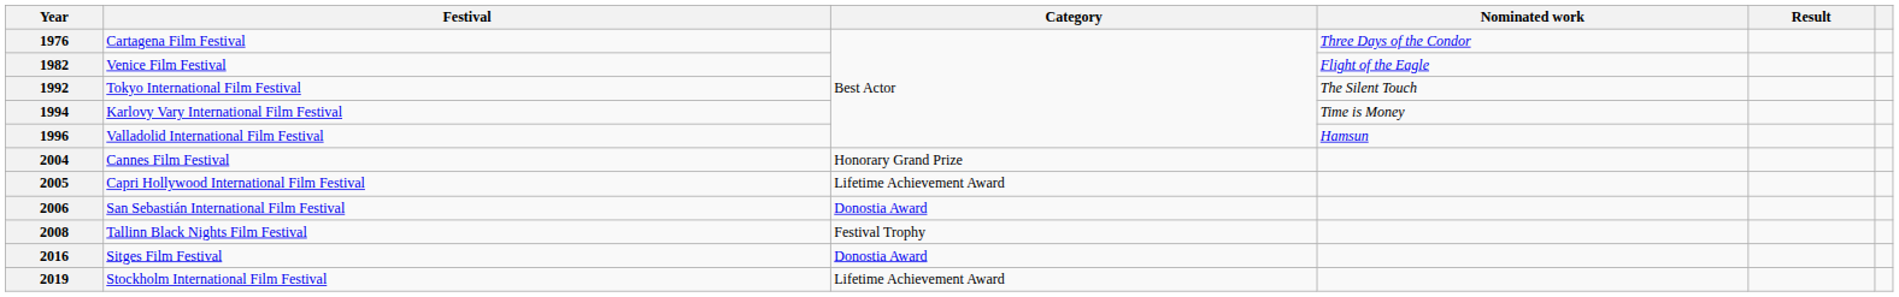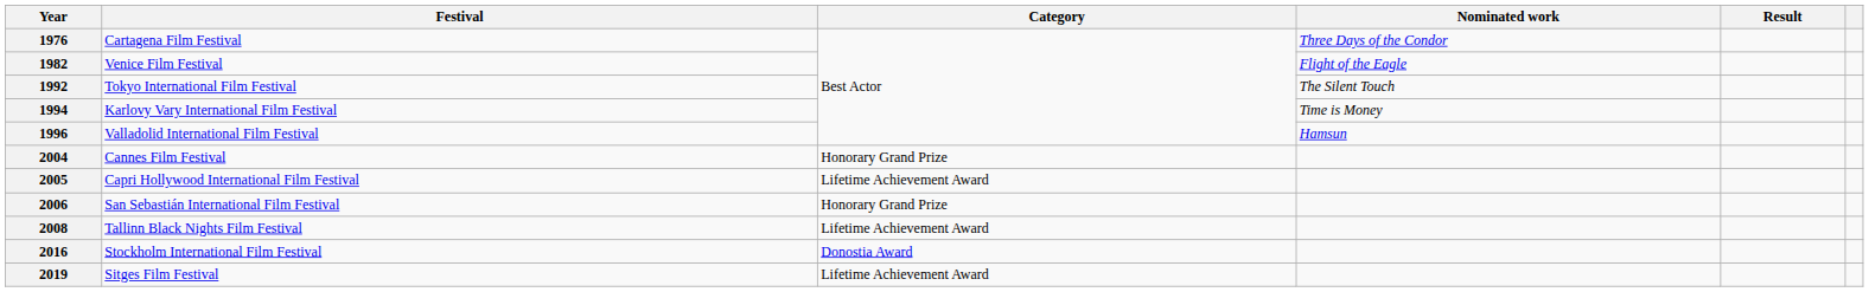 <table class="wikitable sortable" width="100%" cellpadding="4" style="font-size: 95%">
 <tr>
 <th scope="col">Year</th>
 <th scope="col">Festival</th>
 <th scope="col">Category</th>
 <th scope="col">Nominated work</th>
 <th scope="col">Result</th>
 <th scope="col" class="unsortable"></th>
 </tr>
 <tr>
 <th>1976</th>
 <td><a href='#'>Cartagena Film Festival</a></td>
 <td rowspan="5">Best Actor</td>
 <td><em><a href='#'>Three Days of the Condor</a></em></td>
 <td></td>
 <td></td>
 </tr>
 <tr>
 <th scope="row">1982</th>
 <td><a href='#'>Venice Film Festival</a></td>
 <td><em><a href='#'>Flight of the Eagle</a></em></td>
 <td></td>
 <td></td>
 </tr>
 <tr>
 <th>1992</th>
 <td><a href='#'>Tokyo International Film Festival</a></td>
 <td><em>The Silent Touch</em></td>
 <td></td>
 <td></td>
 </tr>
 <tr>
 <th>1994</th>
 <td><a href='#'>Karlovy Vary International Film Festival</a></td>
 <td><em>Time is Money</em></td>
 <td></td>
 <td></td>
 </tr>
 <tr>
 <th>1996</th>
 <td><a href='#'>Valladolid International Film Festival</a></td>
 <td><a href='#'><em>Hamsun</em></a></td>
 <td></td>
 <td></td>
 </tr>
 <tr>
 <th scope="row">2004</th>
 <td><a href='#'>Cannes Film Festival</a></td>
 <td>Honorary Grand Prize</td>
 <td></td>
 <td></td>
 <td></td>
 </tr>
 <tr>
 <th>2005</th>
 <td><a href='#'>Capri Hollywood International Film Festival</a></td>
 <td>Lifetime Achievement Award</td>
 <td></td>
 <td></td>
 <td></td>
 </tr>
 <tr>
 <th>2006</th>
 <td><a href='#'>San Sebastián International Film Festival</a></td>
-<td><a href='#'>Donostia Award</a></td>
+<td>Honorary Grand Prize</td>
 <td></td>
 <td></td>
 <td></td>
 </tr>
 <tr>
 <th>2008</th>
 <td><a href='#'>Tallinn Black Nights Film Festival</a></td>
-<td>Festival Trophy</td>
+<td>Lifetime Achievement Award</td>
 <td></td>
 <td></td>
 <td></td>
 </tr>
 <tr>
 <th>2016</th>
-<td><a href='#'>Sitges Film Festival</a></td>
+<td><a href='#'>Stockholm International Film Festival</a></td>
 <td><a href='#'>Donostia Award</a></td>
 <td></td>
 <td></td>
 <td></td>
 </tr>
 <tr>
 <th>2019</th>
-<td><a href='#'>Stockholm International Film Festival</a></td>
+<td><a href='#'>Sitges Film Festival</a></td>
 <td>Lifetime Achievement Award</td>
 <td></td>
 <td></td>
 <td></td>
 </tr>
 </table>
